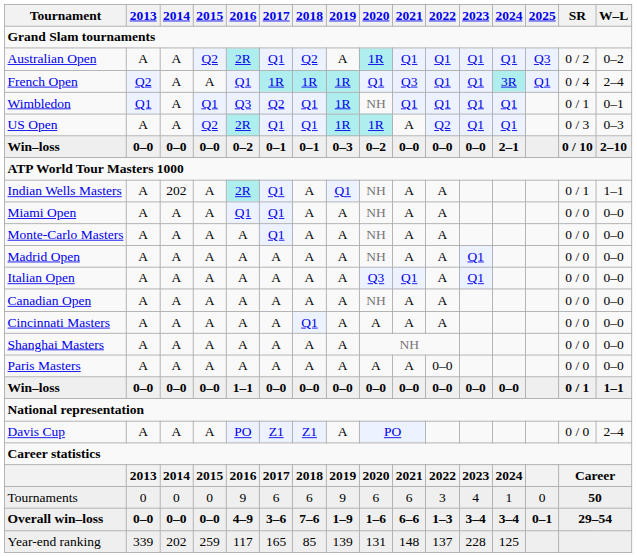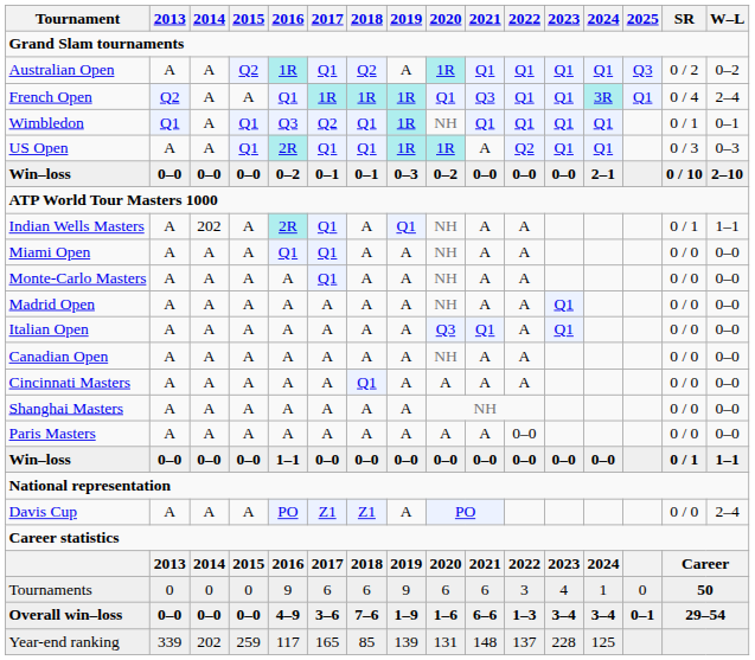 <table class=wikitable style=text-align:center;font-size:97%>
 <tr>
 <th>Tournament</th>
 <th><a href='#'>2013</a></th>
 <th><a href='#'>2014</a></th>
 <th><a href='#'>2015</a></th>
 <th><a href='#'>2016</a></th>
 <th><a href='#'>2017</a></th>
 <th><a href='#'>2018</a></th>
 <th><a href='#'>2019</a></th>
 <th><a href='#'>2020</a></th>
 <th><a href='#'>2021</a></th>
 <th><a href='#'>2022</a></th>
 <th><a href='#'>2023</a></th>
 <th><a href='#'>2024</a></th>
 <th><a href='#'>2025</a></th>
 <th>SR</th>
 <th>W–L</th>
 </tr>
 <tr>
 <td colspan="16" align="left"><strong>Grand Slam tournaments</strong></td>
 </tr>
 <tr>
 <td align=left><a href='#'>Australian Open</a></td>
 <td>A</td>
 <td>A</td>
 <td bgcolor=ecf2ff><a href='#'>Q2</a></td>
-<td bgcolor=afeeee><a href='#'>2R</a></td>
+<td bgcolor=afeeee><a href='#'>1R</a></td>
 <td bgcolor=ecf2ff><a href='#'>Q1</a></td>
 <td bgcolor=ecf2ff><a href='#'>Q2</a></td>
 <td>A</td>
 <td bgcolor=afeeee><a href='#'>1R</a></td>
 <td bgcolor=ecf2ff><a href='#'>Q1</a></td>
 <td bgcolor=ecf2ff><a href='#'>Q1</a></td>
 <td bgcolor=ecf2ff><a href='#'>Q1</a></td>
 <td bgcolor=ecf2ff><a href='#'>Q1</a></td>
 <td bgcolor=ecf2ff><a href='#'>Q3</a></td>
 <td>0 / 2</td>
 <td>0–2</td>
 </tr>
 <tr>
 <td align=left><a href='#'>French Open</a></td>
 <td bgcolor=ecf2ff><a href='#'>Q2</a></td>
 <td>A</td>
 <td>A</td>
 <td bgcolor=ecf2ff><a href='#'>Q1</a></td>
 <td bgcolor=afeeee><a href='#'>1R</a></td>
 <td bgcolor=afeeee><a href='#'>1R</a></td>
 <td bgcolor=afeeee><a href='#'>1R</a></td>
 <td bgcolor=ecf2ff><a href='#'>Q1</a></td>
 <td bgcolor=ecf2ff><a href='#'>Q3</a></td>
 <td bgcolor=ecf2ff><a href='#'>Q1</a></td>
 <td bgcolor=ecf2ff><a href='#'>Q1</a></td>
 <td bgcolor=afeeee><a href='#'>3R</a></td>
 <td bgcolor=ecf2ff><a href='#'>Q1</a></td>
 <td>0 / 4</td>
 <td>2–4</td>
 </tr>
 <tr>
 <td align=left><a href='#'>Wimbledon</a></td>
 <td bgcolor=ecf2ff><a href='#'>Q1</a></td>
 <td>A</td>
 <td bgcolor=ecf2ff><a href='#'>Q1</a></td>
 <td bgcolor=ecf2ff><a href='#'>Q3</a></td>
 <td bgcolor=ecf2ff><a href='#'>Q2</a></td>
 <td bgcolor=ecf2ff><a href='#'>Q1</a></td>
 <td bgcolor=afeeee><a href='#'>1R</a></td>
 <td style=color:#767676>NH</td>
 <td bgcolor=ecf2ff><a href='#'>Q1</a></td>
 <td bgcolor=ecf2ff><a href='#'>Q1</a></td>
 <td bgcolor=ecf2ff><a href='#'>Q1</a></td>
 <td bgcolor=ecf2ff><a href='#'>Q1</a></td>
 <td></td>
 <td>0 / 1</td>
 <td>0–1</td>
 </tr>
 <tr>
 <td align=left><a href='#'>US Open</a></td>
 <td>A</td>
 <td>A</td>
-<td bgcolor=ecf2ff><a href='#'>Q2</a></td>
+<td bgcolor=ecf2ff><a href='#'>Q1</a></td>
 <td bgcolor=afeeee><a href='#'>2R</a></td>
 <td bgcolor=ecf2ff><a href='#'>Q1</a></td>
 <td bgcolor=ecf2ff><a href='#'>Q1</a></td>
 <td bgcolor=afeeee><a href='#'>1R</a></td>
 <td bgcolor=afeeee><a href='#'>1R</a></td>
 <td>A</td>
 <td bgcolor=ecf2ff><a href='#'>Q2</a></td>
 <td bgcolor=ecf2ff><a href='#'>Q1</a></td>
 <td bgcolor=ecf2ff><a href='#'>Q1</a></td>
 <td></td>
 <td>0 / 3</td>
 <td>0–3</td>
 </tr>
 <tr style=font-weight:bold;background:#efefef>
 <td style=text-align:left>Win–loss</td>
 <td>0–0</td>
 <td>0–0</td>
 <td>0–0</td>
 <td>0–2</td>
 <td>0–1</td>
 <td>0–1</td>
 <td>0–3</td>
 <td>0–2</td>
 <td>0–0</td>
 <td>0–0</td>
 <td>0–0</td>
 <td>2–1</td>
 <td></td>
 <td>0 / 10</td>
 <td>2–10</td>
 </tr>
 <tr>
 <td colspan="16" align="left"><strong>ATP World Tour Masters 1000</strong></td>
 </tr>
 <tr>
 <td align=left><a href='#'>Indian Wells Masters</a></td>
 <td>A</td>
 <td>202</td>
 <td>A</td>
 <td bgcolor=afeeee><a href='#'>2R</a></td>
 <td bgcolor=ecf2ff><a href='#'>Q1</a></td>
 <td>A</td>
 <td bgcolor=ecf2ff><a href='#'>Q1</a></td>
 <td style=color:#767676>NH</td>
 <td>A</td>
 <td>A</td>
 <td></td>
 <td></td>
 <td></td>
 <td>0 / 1</td>
 <td>1–1</td>
 </tr>
 <tr>
 <td align=left><a href='#'>Miami Open</a></td>
 <td>A</td>
 <td>A</td>
 <td>A</td>
 <td bgcolor=ecf2ff><a href='#'>Q1</a></td>
 <td bgcolor=ecf2ff><a href='#'>Q1</a></td>
 <td>A</td>
 <td>A</td>
 <td style=color:#767676>NH</td>
 <td>A</td>
 <td>A</td>
 <td></td>
 <td></td>
 <td></td>
 <td>0 / 0</td>
 <td>0–0</td>
 </tr>
 <tr>
 <td align=left><a href='#'>Monte-Carlo Masters</a></td>
 <td>A</td>
 <td>A</td>
 <td>A</td>
 <td>A</td>
 <td bgcolor=ecf2ff><a href='#'>Q1</a></td>
 <td>A</td>
 <td>A</td>
 <td style=color:#767676>NH</td>
 <td>A</td>
 <td>A</td>
 <td></td>
 <td></td>
 <td></td>
 <td>0 / 0</td>
 <td>0–0</td>
 </tr>
 <tr>
 <td align=left><a href='#'>Madrid Open</a></td>
 <td>A</td>
 <td>A</td>
 <td>A</td>
 <td>A</td>
 <td>A</td>
 <td>A</td>
 <td>A</td>
 <td style=color:#767676>NH</td>
 <td>A</td>
 <td>A</td>
 <td bgcolor=ecf2ff><a href='#'>Q1</a></td>
 <td></td>
 <td></td>
 <td>0 / 0</td>
 <td>0–0</td>
 </tr>
 <tr>
 <td align=left><a href='#'>Italian Open</a></td>
 <td>A</td>
 <td>A</td>
 <td>A</td>
 <td>A</td>
 <td>A</td>
 <td>A</td>
 <td>A</td>
 <td bgcolor=ecf2ff><a href='#'>Q3</a></td>
 <td bgcolor=ecf2ff><a href='#'>Q1</a></td>
 <td>A</td>
 <td bgcolor=ecf2ff><a href='#'>Q1</a></td>
 <td></td>
 <td></td>
 <td>0 / 0</td>
 <td>0–0</td>
 </tr>
 <tr>
 <td align=left><a href='#'>Canadian Open</a></td>
 <td>A</td>
 <td>A</td>
 <td>A</td>
 <td>A</td>
 <td>A</td>
 <td>A</td>
 <td>A</td>
 <td style=color:#767676>NH</td>
 <td>A</td>
 <td>A</td>
 <td></td>
 <td></td>
 <td></td>
 <td>0 / 0</td>
 <td>0–0</td>
 </tr>
 <tr>
 <td align=left><a href='#'>Cincinnati Masters</a></td>
 <td>A</td>
 <td>A</td>
 <td>A</td>
 <td>A</td>
 <td>A</td>
 <td bgcolor=ecf2ff><a href='#'>Q1</a></td>
 <td>A</td>
 <td>A</td>
 <td>A</td>
 <td>A</td>
 <td></td>
 <td></td>
 <td></td>
 <td>0 / 0</td>
 <td>0–0</td>
 </tr>
 <tr>
 <td align=left><a href='#'>Shanghai Masters</a></td>
 <td>A</td>
 <td>A</td>
 <td>A</td>
 <td>A</td>
 <td>A</td>
 <td>A</td>
 <td>A</td>
 <td colspan="3" style="color:#767676">NH</td>
 <td></td>
 <td></td>
 <td></td>
 <td>0 / 0</td>
 <td>0–0</td>
 </tr>
 <tr>
 <td align=left><a href='#'>Paris Masters</a></td>
 <td>A</td>
 <td>A</td>
 <td>A</td>
 <td>A</td>
 <td>A</td>
 <td>A</td>
 <td>A</td>
 <td>A</td>
 <td>A</td>
 <td>0–0</td>
 <td></td>
 <td></td>
 <td></td>
 <td>0 / 0</td>
 <td>0–0</td>
 </tr>
 <tr style=font-weight:bold;background:#efefef>
 <td style=text-align:left>Win–loss</td>
 <td>0–0</td>
 <td>0–0</td>
 <td>0–0</td>
 <td>1–1</td>
 <td>0–0</td>
 <td>0–0</td>
 <td>0–0</td>
 <td>0–0</td>
 <td>0–0</td>
 <td>0–0</td>
 <td>0–0</td>
 <td>0–0</td>
 <td></td>
 <td>0 / 1</td>
 <td>1–1</td>
 </tr>
 <tr>
 <td colspan="16" align="left"><strong>National representation</strong></td>
 </tr>
 <tr>
 <td align=left><a href='#'>Davis Cup</a></td>
 <td>A</td>
 <td>A</td>
 <td>A</td>
 <td bgcolor=ecf2ff><a href='#'>PO</a></td>
 <td bgcolor=ecf2ff><a href='#'>Z1</a></td>
 <td bgcolor=ecf2ff><a href='#'>Z1</a></td>
 <td>A</td>
 <td colspan=2 bgcolor=ecf2ff><a href='#'>PO</a></td>
 <td></td>
 <td></td>
 <td></td>
 <td></td>
 <td>0 / 0</td>
 <td>2–4</td>
 </tr>
 <tr>
 <td colspan="16" align="left"><strong>Career statistics</strong></td>
 </tr>
 <tr>
 <th></th>
 <th>2013</th>
 <th>2014</th>
 <th>2015</th>
 <th>2016</th>
 <th>2017</th>
 <th>2018</th>
 <th>2019</th>
 <th>2020</th>
 <th>2021</th>
 <th>2022</th>
 <th>2023</th>
 <th>2024</th>
 <th></th>
 <th colspan="2">Career</th>
 </tr>
 <tr bgcolor=efefef>
 <td align=left>Tournaments</td>
 <td>0</td>
 <td>0</td>
 <td>0</td>
 <td>9</td>
 <td>6</td>
 <td>6</td>
 <td>9</td>
 <td>6</td>
 <td>6</td>
 <td>3</td>
 <td>4</td>
 <td>1</td>
 <td>0</td>
 <td colspan="2"><strong>50</strong><br></td>
 </tr>
 <tr bgcolor= efefef style=font-weight:bold>
 <td style=text-align:left>Overall win–loss</td>
 <td>0–0</td>
 <td>0–0</td>
 <td>0–0</td>
 <td>4–9</td>
 <td>3–6</td>
 <td>7–6</td>
 <td>1–9</td>
 <td>1–6</td>
 <td>6–6</td>
 <td>1–3</td>
 <td>3–4</td>
 <td>3–4</td>
 <td>0–1</td>
 <td colspan="2">29–54</td>
 </tr>
 <tr bgcolor=efefef>
 <td align=left>Year-end ranking</td>
 <td>339</td>
 <td>202</td>
 <td>259</td>
 <td>117</td>
 <td>165</td>
 <td>85</td>
 <td>139</td>
 <td>131</td>
 <td>148</td>
 <td>137</td>
 <td>228</td>
 <td>125</td>
 <td></td>
 <td colspan="2"><strong></strong></td>
 </tr>
 </table>
